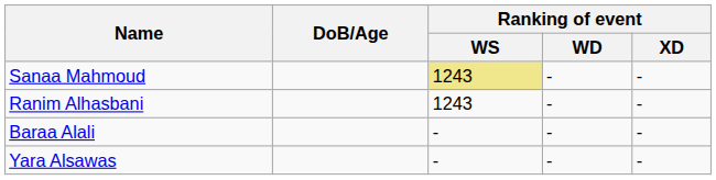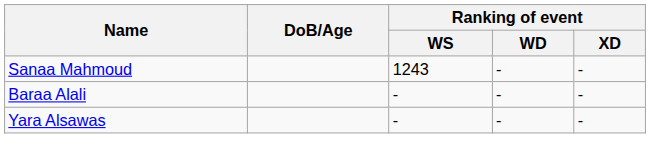 <table class="wikitable" style="width:600px; font-size:95%;">
 <tr>
 <th rowspan="2" align="left">Name</th>
 <th rowspan="2" align="left">DoB/Age</th>
 <th colspan="3" align="center">Ranking of event</th>
 </tr>
 <tr>
 <th align="center">WS</th>
 <th>WD</th>
 <th align="center">XD</th>
 </tr>
 <tr>
 <td><a href='#'>Sanaa Mahmoud</a></td>
-<td></td>
-<td style="background: khaki;">1243</td>
-<td>-</td>
-<td>-</td>
-</tr>
-<tr>
-<td><a href='#'>Ranim Alhasbani</a></td>
 <td></td>
 <td>1243</td>
 <td>-</td>
 <td>-</td>
 </tr>
 <tr>
 <td><a href='#'>Baraa Alali</a></td>
 <td></td>
 <td>-</td>
 <td>-</td>
 <td>-</td>
 </tr>
 <tr>
 <td><a href='#'>Yara Alsawas</a></td>
 <td></td>
 <td>-</td>
 <td>-</td>
 <td>-</td>
 </tr>
 </table>
